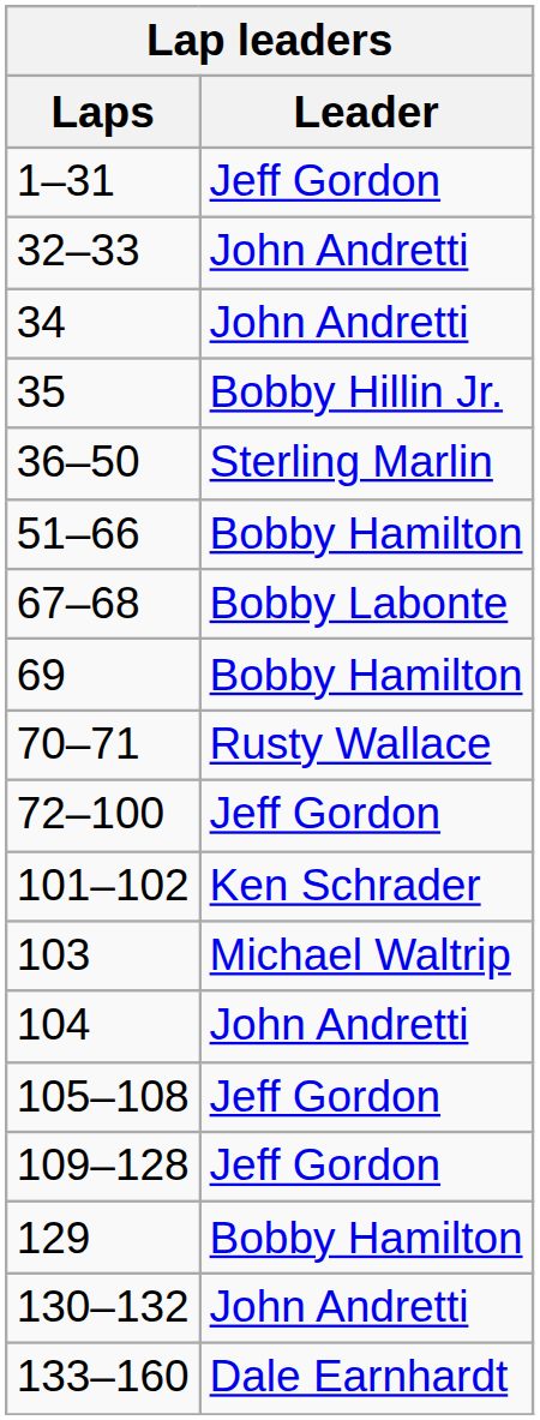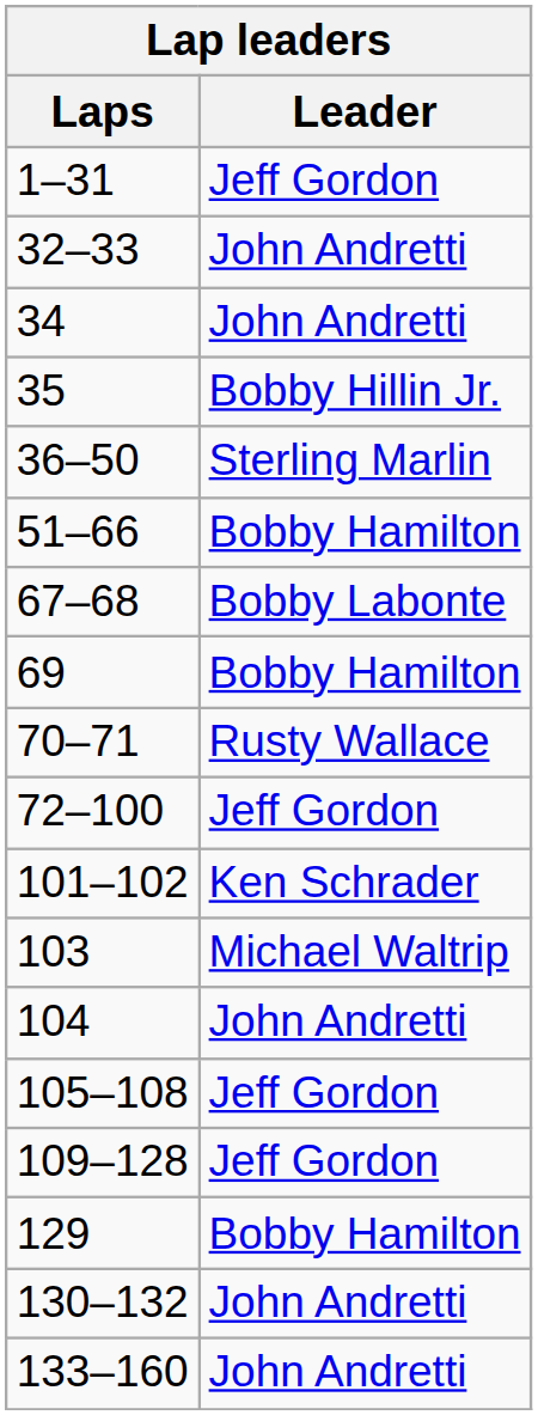 <table class="wikitable">
 <tr>
 <th colspan=2>Lap leaders</th>
 </tr>
 <tr>
 <th>Laps</th>
 <th>Leader</th>
 </tr>
 <tr>
 <td>1–31</td>
 <td><a href='#'>Jeff Gordon</a></td>
 </tr>
 <tr>
 <td>32–33</td>
 <td><a href='#'>John Andretti</a></td>
 </tr>
 <tr>
 <td>34</td>
 <td><a href='#'>John Andretti</a></td>
 </tr>
 <tr>
 <td>35</td>
 <td><a href='#'>Bobby Hillin Jr.</a></td>
 </tr>
 <tr>
 <td>36–50</td>
 <td><a href='#'>Sterling Marlin</a></td>
 </tr>
 <tr>
 <td>51–66</td>
 <td><a href='#'>Bobby Hamilton</a></td>
 </tr>
 <tr>
 <td>67–68</td>
 <td><a href='#'>Bobby Labonte</a></td>
 </tr>
 <tr>
 <td>69</td>
 <td><a href='#'>Bobby Hamilton</a></td>
 </tr>
 <tr>
 <td>70–71</td>
 <td><a href='#'>Rusty Wallace</a></td>
 </tr>
 <tr>
 <td>72–100</td>
 <td><a href='#'>Jeff Gordon</a></td>
 </tr>
 <tr>
 <td>101–102</td>
 <td><a href='#'>Ken Schrader</a></td>
 </tr>
 <tr>
 <td>103</td>
 <td><a href='#'>Michael Waltrip</a></td>
 </tr>
 <tr>
 <td>104</td>
 <td><a href='#'>John Andretti</a></td>
 </tr>
 <tr>
 <td>105–108</td>
 <td><a href='#'>Jeff Gordon</a></td>
 </tr>
 <tr>
 <td>109–128</td>
 <td><a href='#'>Jeff Gordon</a></td>
 </tr>
 <tr>
 <td>129</td>
 <td><a href='#'>Bobby Hamilton</a></td>
 </tr>
 <tr>
 <td>130–132</td>
 <td><a href='#'>John Andretti</a></td>
 </tr>
 <tr>
 <td>133–160</td>
-<td><a href='#'>Dale Earnhardt</a></td>
+<td><a href='#'>John Andretti</a></td>
 </tr>
 <tr>
 </tr>
 </table>
